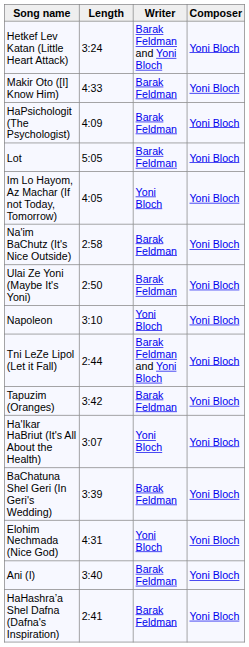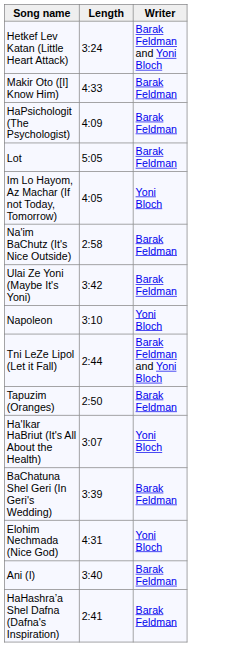 <table bgcolor="#f7f8ff" cellpadding="3" cellspacing="0" border="1" style="font-size: 95%; border: gray solid 1px; border-collapse: collapse;">
 <tr bgcolor="#efefef">
 <th width=100>Song name</th>
 <th width=70>Length</th>
 <th width=70>Writer</th>
-<th width=70>Composer</th>
 </tr>
 <tr>
 <td>Hetkef Lev Katan (Little Heart Attack)</td>
 <td>3:24</td>
 <td><a href='#'>Barak Feldman</a> and <a href='#'>Yoni Bloch</a></td>
-<td><a href='#'>Yoni Bloch</a></td>
 </tr>
 <tr>
 <td>Makir Oto ([I] Know Him)</td>
 <td>4:33</td>
 <td><a href='#'>Barak Feldman</a></td>
-<td><a href='#'>Yoni Bloch</a></td>
 </tr>
 <tr>
 <td>HaPsichologit (The Psychologist)</td>
 <td>4:09</td>
 <td><a href='#'>Barak Feldman</a></td>
-<td><a href='#'>Yoni Bloch</a></td>
 </tr>
 <tr>
 <td>Lot</td>
 <td>5:05</td>
 <td><a href='#'>Barak Feldman</a></td>
-<td><a href='#'>Yoni Bloch</a></td>
 </tr>
 <tr>
 <td>Im Lo Hayom, Az Machar (If not Today, Tomorrow)</td>
 <td>4:05</td>
-<td><a href='#'>Yoni Bloch</a></td>
 <td><a href='#'>Yoni Bloch</a></td>
 </tr>
 <tr>
 <td>Na'im BaChutz (It's Nice Outside)</td>
 <td>2:58</td>
 <td><a href='#'>Barak Feldman</a></td>
-<td><a href='#'>Yoni Bloch</a></td>
 </tr>
 <tr>
 <td>Ulai Ze Yoni (Maybe It's Yoni)</td>
-<td>2:50</td>
+<td>3:42</td>
 <td><a href='#'>Barak Feldman</a></td>
-<td><a href='#'>Yoni Bloch</a></td>
 </tr>
 <tr>
 <td>Napoleon</td>
 <td>3:10</td>
-<td><a href='#'>Yoni Bloch</a></td>
 <td><a href='#'>Yoni Bloch</a></td>
 </tr>
 <tr>
 <td>Tni LeZe Lipol (Let it Fall)</td>
 <td>2:44</td>
 <td><a href='#'>Barak Feldman</a> and <a href='#'>Yoni Bloch</a></td>
-<td><a href='#'>Yoni Bloch</a></td>
 </tr>
 <tr>
 <td>Tapuzim (Oranges)</td>
-<td>3:42</td>
+<td>2:50</td>
 <td><a href='#'>Barak Feldman</a></td>
-<td><a href='#'>Yoni Bloch</a></td>
 </tr>
 <tr>
 <td>Ha'Ikar HaBriut (It's All About the Health)</td>
 <td>3:07</td>
-<td><a href='#'>Yoni Bloch</a></td>
 <td><a href='#'>Yoni Bloch</a></td>
 </tr>
 <tr>
 <td>BaChatuna Shel Geri (In Geri's Wedding)</td>
 <td>3:39</td>
 <td><a href='#'>Barak Feldman</a></td>
-<td><a href='#'>Yoni Bloch</a></td>
 </tr>
 <tr>
 <td>Elohim Nechmada (Nice God)</td>
 <td>4:31</td>
-<td><a href='#'>Yoni Bloch</a></td>
 <td><a href='#'>Yoni Bloch</a></td>
 </tr>
 <tr>
 <td>Ani (I)</td>
 <td>3:40</td>
 <td><a href='#'>Barak Feldman</a></td>
-<td><a href='#'>Yoni Bloch</a></td>
 </tr>
 <tr>
 <td>HaHashra’a Shel Dafna (Dafna's Inspiration)</td>
 <td>2:41</td>
 <td><a href='#'>Barak Feldman</a></td>
-<td><a href='#'>Yoni Bloch</a></td>
 </tr>
 </table>
